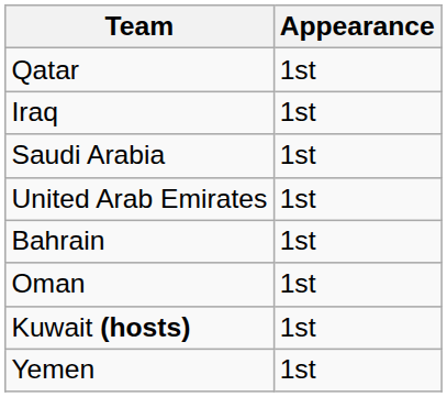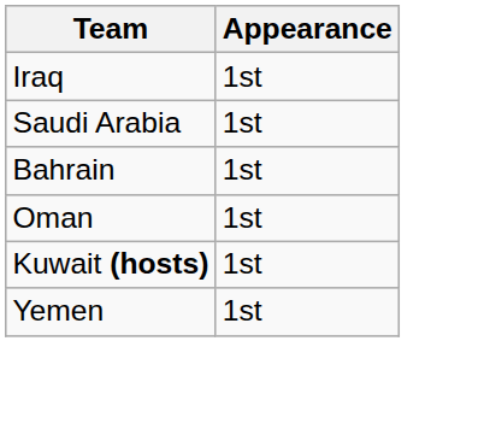 <table class="wikitable sortable">
 <tr>
 <th rowspan=2>Team</th>
 <th rowspan=2>Appearance</th>
 </tr>
 <tr>
 </tr>
 <tr>
-<td> Qatar</td>
-<td>1st</td>
-</tr>
-<tr>
 <td> Iraq</td>
 <td>1st</td>
 </tr>
 <tr>
 <td> Saudi Arabia</td>
-<td>1st</td>
-</tr>
-<tr>
-<td> United Arab Emirates</td>
 <td>1st</td>
 </tr>
 <tr>
 <td> Bahrain</td>
 <td>1st</td>
 </tr>
 <tr>
 <td> Oman</td>
 <td>1st</td>
 </tr>
 <tr>
 <td> Kuwait <strong>(hosts)</strong></td>
 <td>1st</td>
 </tr>
 <tr>
 <td> Yemen</td>
 <td>1st</td>
 </tr>
 </table>
